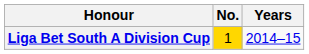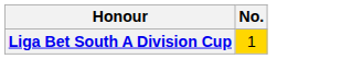 <table class="wikitable plainrowheaders">
 <tr>
 <th scope=col>Honour</th>
 <th scope=col>No.</th>
-<th scope=col>Years</th>
 </tr>
 <tr>
 <th scope=row><a href='#'>Liga Bet South A Division Cup</a></th>
 <td align=center style="background: gold;">1</td>
-<td><a href='#'>2014–15</a></td>
 </tr>
 </table>
